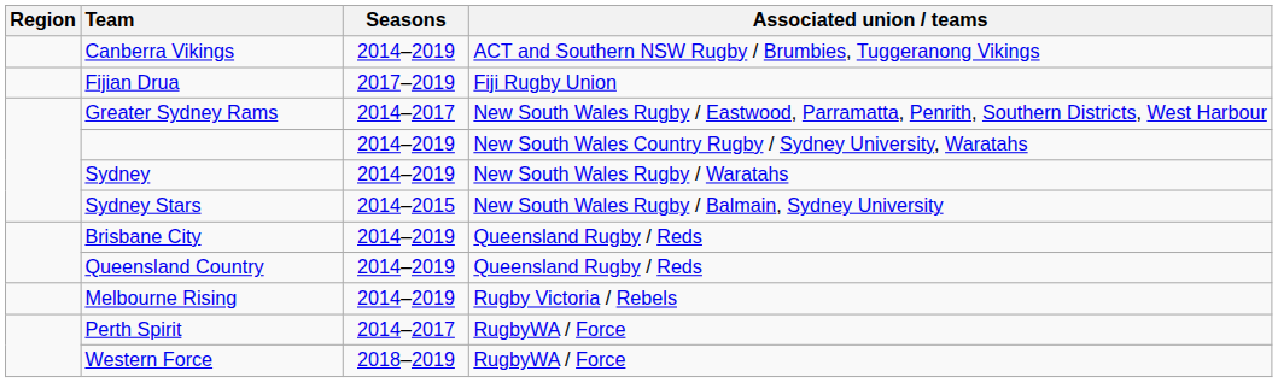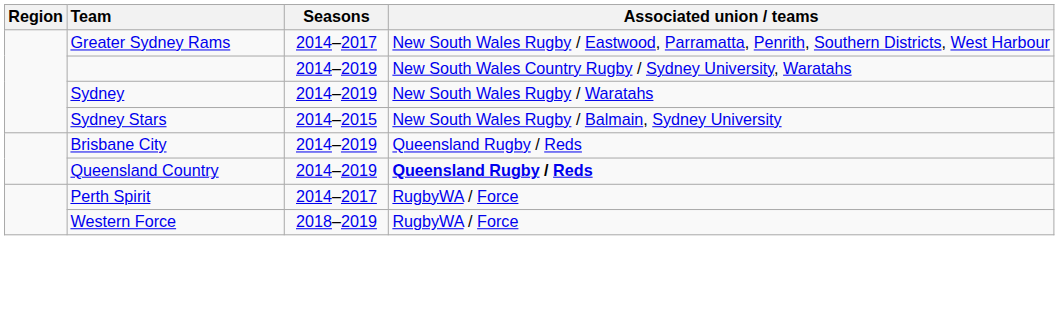 <table class="wikitable">
 <tr>
 <th>Region</th>
 <th style="width:13em;text-align:left;">Team</th>
 <th style="width:6em;">Seasons</th>
 <th>Associated union / teams</th>
-</tr>
-<tr>
-<td></td>
-<td><a href='#'>Canberra Vikings</a></td>
-<td align=center><a href='#'>2014</a>–<a href='#'>2019</a></td>
-<td><a href='#'>ACT and Southern NSW Rugby</a> / <a href='#'>Brumbies</a>, <a href='#'>Tuggeranong Vikings</a></td>
-</tr>
-<tr>
-<td></td>
-<td><a href='#'>Fijian Drua</a></td>
-<td align=center><a href='#'>2017</a>–<a href='#'>2019</a></td>
-<td><a href='#'>Fiji Rugby Union</a></td>
 </tr>
 <tr>
 <td rowspan=4></td>
 <td><a href='#'>Greater Sydney Rams</a></td>
 <td align=center><a href='#'>2014</a>–<a href='#'>2017</a></td>
 <td><a href='#'>New South Wales Rugby</a> / <a href='#'>Eastwood</a>, <a href='#'>Parramatta</a>, <a href='#'>Penrith</a>, <a href='#'>Southern Districts</a>, <a href='#'>West Harbour</a></td>
 </tr>
 <tr>
 <td></td>
 <td align=center><a href='#'>2014</a>–<a href='#'>2019</a></td>
 <td><a href='#'>New South Wales Country Rugby</a> / <a href='#'>Sydney University</a>, <a href='#'>Waratahs</a></td>
 </tr>
 <tr>
 <td><a href='#'>Sydney</a></td>
 <td align=center><a href='#'>2014</a>–<a href='#'>2019</a></td>
 <td><a href='#'>New South Wales Rugby</a> / <a href='#'>Waratahs</a></td>
 </tr>
 <tr>
 <td><a href='#'>Sydney Stars</a></td>
 <td align=center><a href='#'>2014</a>–<a href='#'>2015</a></td>
 <td><a href='#'>New South Wales Rugby</a> / <a href='#'>Balmain</a>, <a href='#'>Sydney University</a></td>
 </tr>
 <tr>
 <td rowspan=2></td>
 <td><a href='#'>Brisbane City</a></td>
 <td align=center><a href='#'>2014</a>–<a href='#'>2019</a></td>
 <td><a href='#'>Queensland Rugby</a> / <a href='#'>Reds</a></td>
 </tr>
 <tr>
 <td><a href='#'>Queensland Country</a></td>
 <td align=center><a href='#'>2014</a>–<a href='#'>2019</a></td>
-<td><a href='#'>Queensland Rugby</a> / <a href='#'>Reds</a></td>
-</tr>
-<tr>
-<td></td>
-<td><a href='#'>Melbourne Rising</a></td>
-<td align=center><a href='#'>2014</a>–<a href='#'>2019</a></td>
-<td><a href='#'>Rugby Victoria</a> / <a href='#'>Rebels</a></td>
+<td><strong><a href='#'>Queensland Rugby</a> / <a href='#'>Reds</a></strong></td>
 </tr>
 <tr>
 <td rowspan=2></td>
 <td><a href='#'>Perth Spirit</a></td>
 <td align=center><a href='#'>2014</a>–<a href='#'>2017</a></td>
 <td><a href='#'>RugbyWA</a> / <a href='#'>Force</a></td>
 </tr>
 <tr>
 <td><a href='#'>Western Force</a></td>
 <td align=center><a href='#'>2018</a>–<a href='#'>2019</a></td>
 <td><a href='#'>RugbyWA</a> / <a href='#'>Force</a></td>
 </tr>
 </table>
